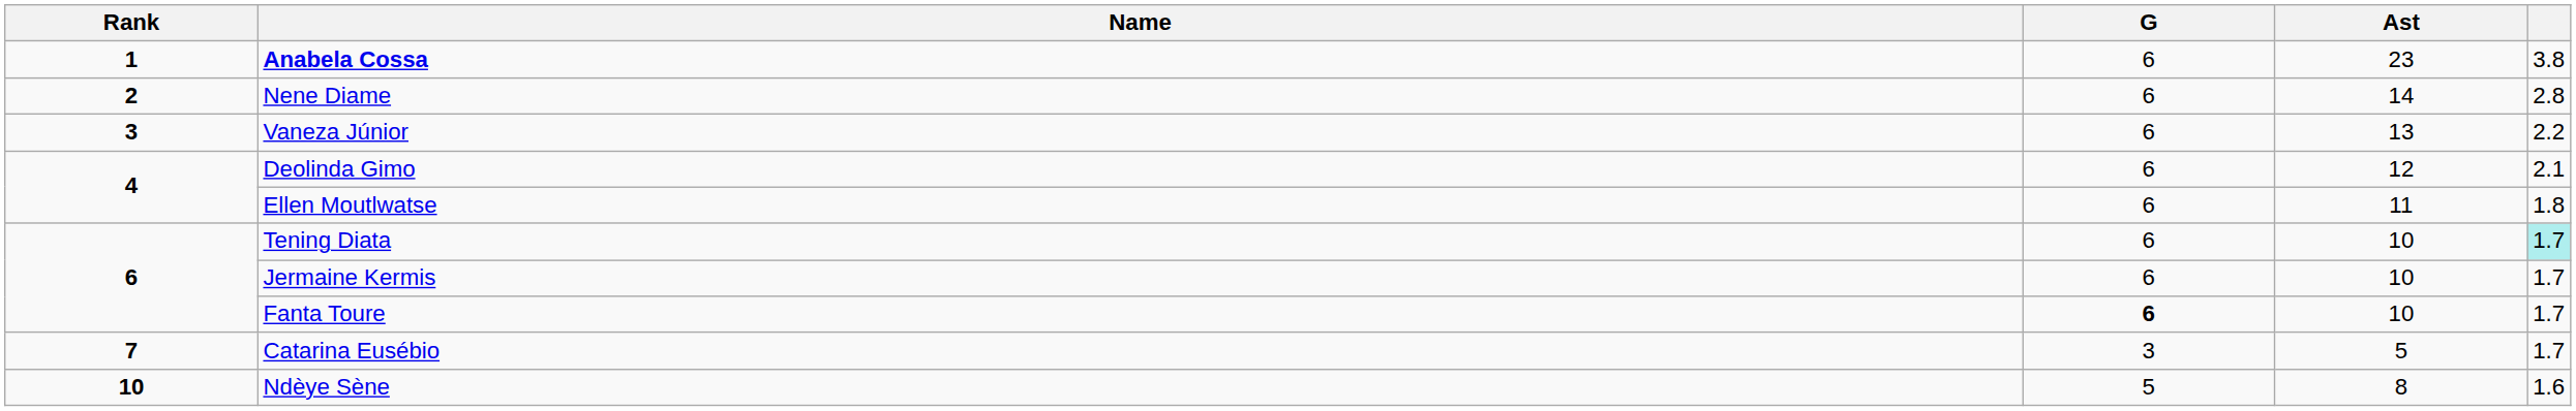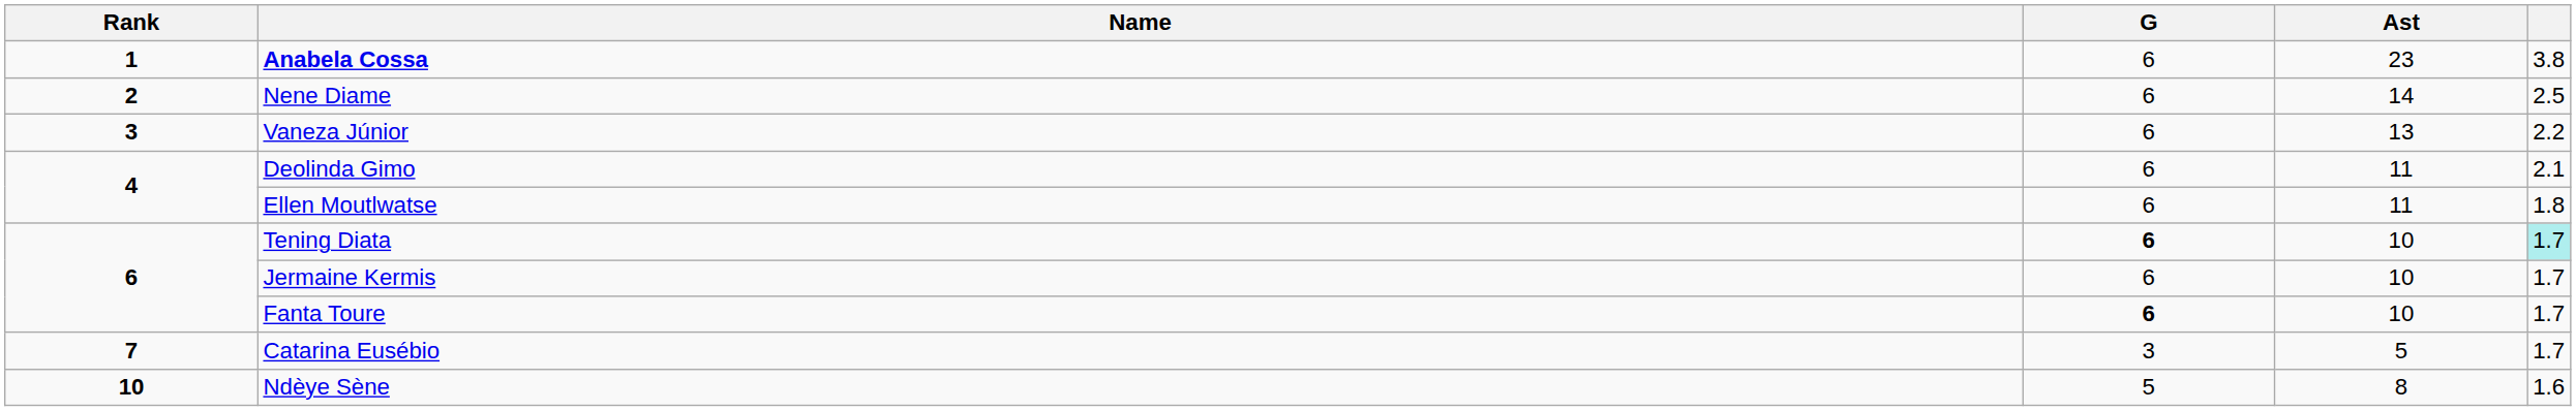 <table class="wikitable" style="width:90%;">
 <tr>
 <th style="width:10%;">Rank</th>
 <th style="width:70%;">Name</th>
 <th style="width:10%;">G</th>
 <th style="width:10%;">Ast</th>
 <th style="width:10%;"></th>
 </tr>
 <tr align=center>
 <td><strong>1</strong></td>
 <td align=left> <strong><a href='#'>Anabela Cossa</a></strong></td>
 <td>6</td>
 <td>23</td>
 <td>3.8</td>
 </tr>
 <tr align=center>
 <td><strong>2</strong></td>
 <td align=left> <a href='#'>Nene Diame</a></td>
 <td>6</td>
 <td>14</td>
-<td>2.8</td>
+<td>2.5</td>
 </tr>
 <tr align=center>
 <td><strong>3</strong></td>
 <td align=left> <a href='#'>Vaneza Júnior</a></td>
 <td>6</td>
 <td>13</td>
 <td>2.2</td>
 </tr>
 <tr align=center>
 <td rowspan=2><strong>4</strong></td>
 <td align=left> <a href='#'>Deolinda Gimo</a></td>
 <td>6</td>
-<td>12</td>
+<td>11</td>
 <td>2.1</td>
 </tr>
 <tr align=center>
 <td align=left> <a href='#'>Ellen Moutlwatse</a></td>
 <td>6</td>
 <td>11</td>
 <td>1.8</td>
 </tr>
 <tr align=center>
 <td rowspan=3><strong>6</strong></td>
 <td align=left> <a href='#'>Tening Diata</a></td>
-<td>6</td>
+<td><strong>6</strong></td>
 <td>10</td>
 <td style="background: paleturquoise;">1.7</td>
 </tr>
 <tr align=center>
 <td align=left> <a href='#'>Jermaine Kermis</a></td>
 <td>6</td>
 <td>10</td>
 <td>1.7</td>
 </tr>
 <tr align=center>
 <td align=left> <a href='#'>Fanta Toure</a></td>
 <td><strong>6</strong></td>
 <td>10</td>
 <td>1.7</td>
 </tr>
 <tr align=center>
 <td><strong>7</strong></td>
 <td align=left> <a href='#'>Catarina Eusébio</a></td>
 <td>3</td>
 <td>5</td>
 <td>1.7</td>
 </tr>
 <tr align=center>
 <td><strong>10</strong></td>
 <td align=left> <a href='#'>Ndèye Sène</a></td>
 <td>5</td>
 <td>8</td>
 <td>1.6</td>
 </tr>
 </table>
